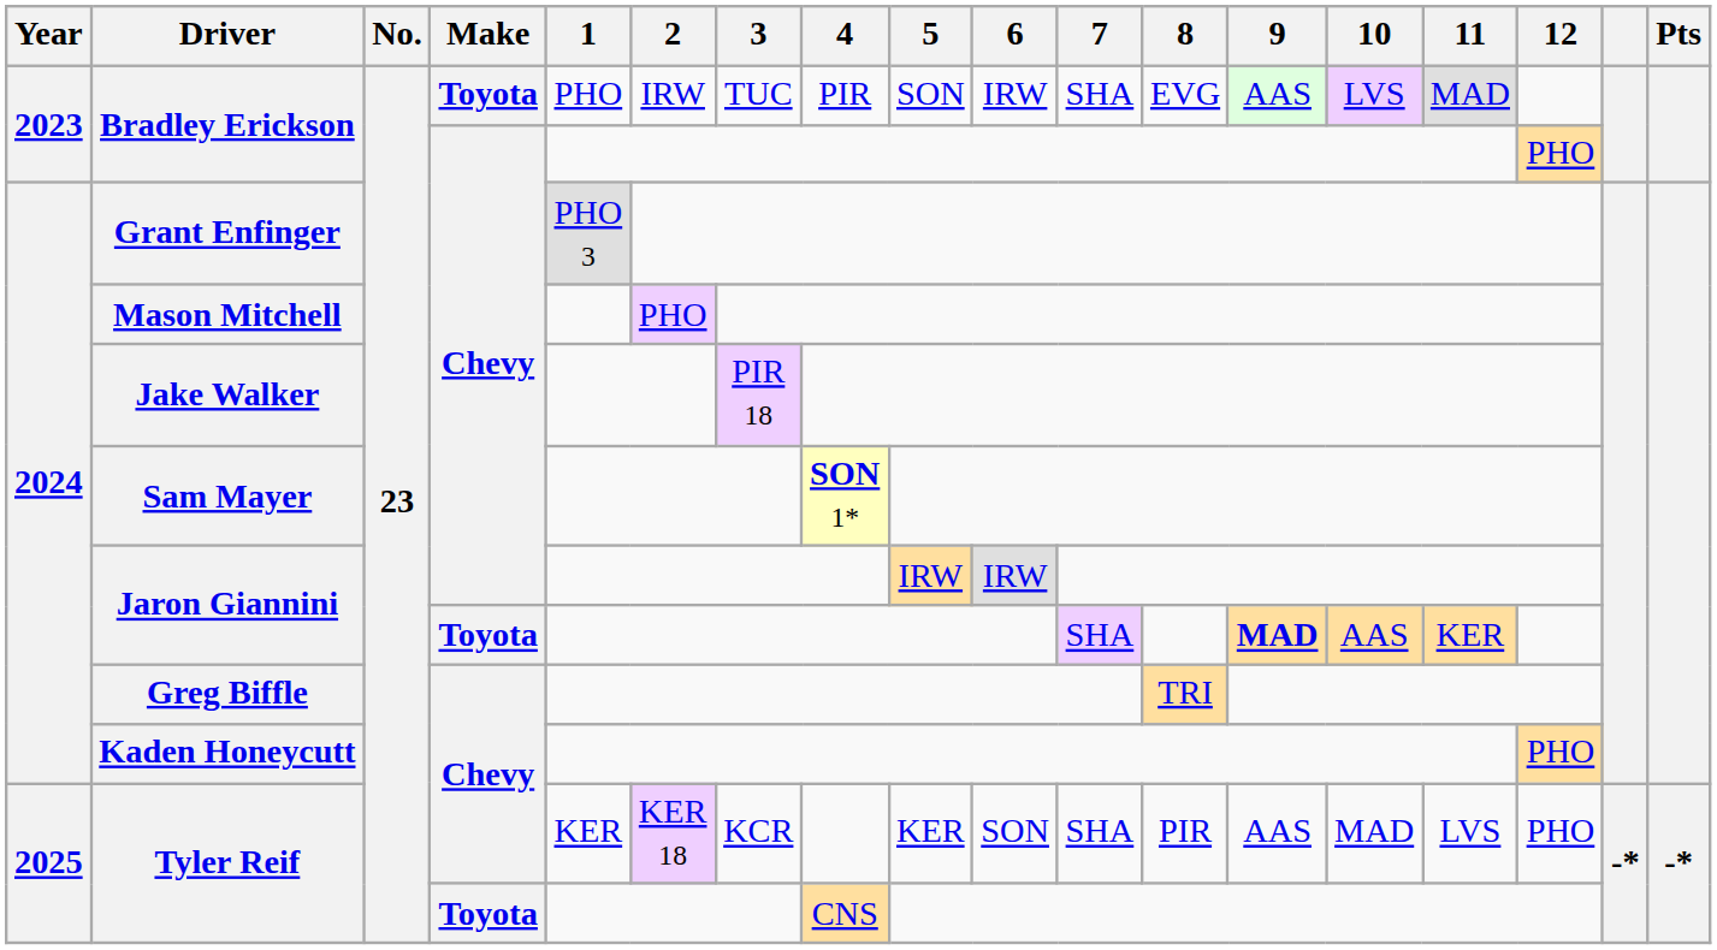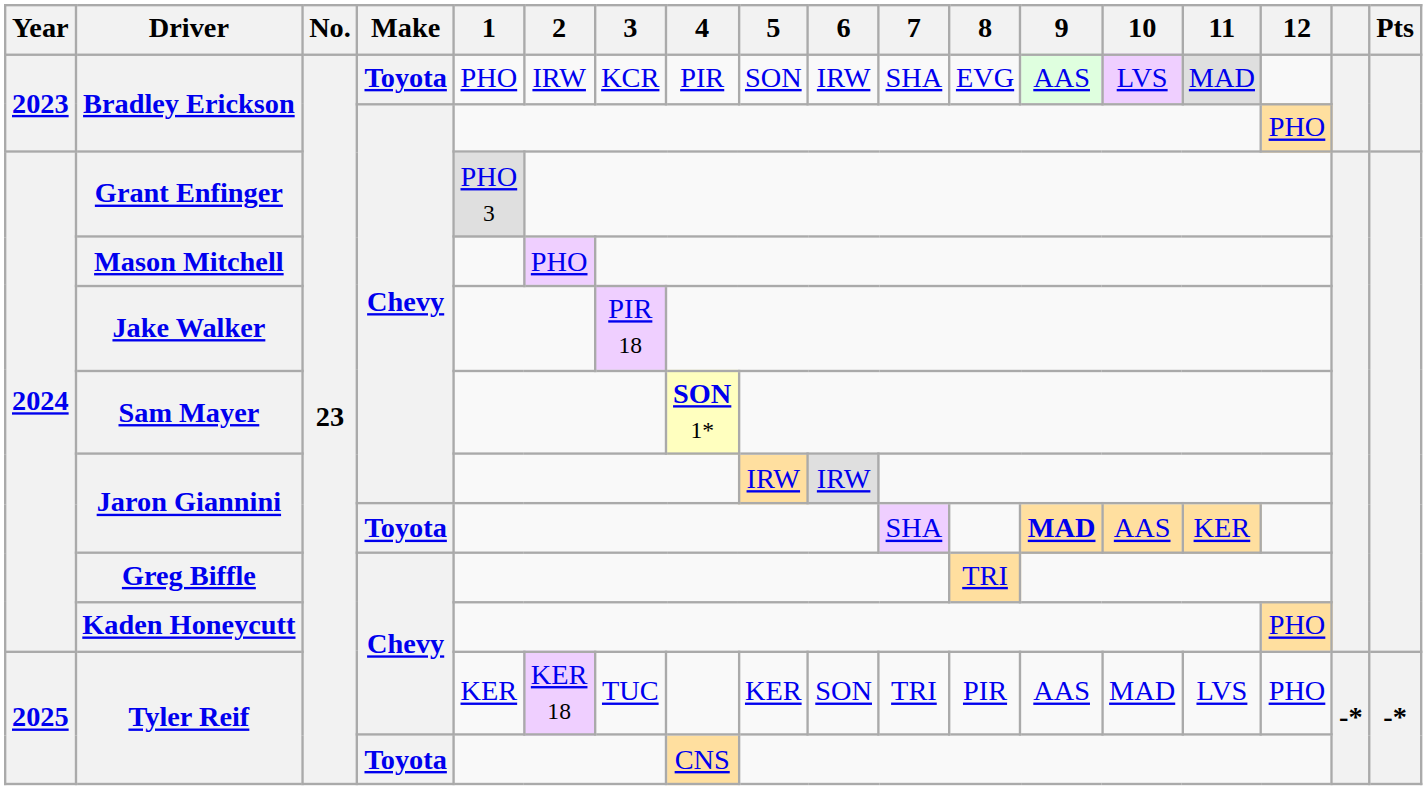 <table class="wikitable" style="text-align:center; font-size:75%">
 <tr>
 <th>Year</th>
 <th>Driver</th>
 <th>No.</th>
 <th>Make</th>
 <th>1</th>
 <th>2</th>
 <th>3</th>
 <th>4</th>
 <th>5</th>
 <th>6</th>
 <th>7</th>
 <th>8</th>
 <th>9</th>
 <th>10</th>
 <th>11</th>
 <th>12</th>
 <th></th>
 <th>Pts</th>
 </tr>
 <tr>
 <th rowspan=2><a href='#'>2023</a></th>
 <th rowspan=2><a href='#'>Bradley Erickson</a></th>
 <th rowspan="12">23</th>
 <th><a href='#'>Toyota</a></th>
 <td><a href='#'>PHO</a></td>
 <td><a href='#'>IRW</a></td>
-<td><a href='#'>TUC</a></td>
+<td><a href='#'>KCR</a></td>
 <td><a href='#'>PIR</a></td>
 <td><a href='#'>SON</a></td>
 <td><a href='#'>IRW</a></td>
 <td><a href='#'>SHA</a></td>
 <td><a href='#'>EVG</a></td>
 <td style="background:#DFFFDF;"><a href='#'>AAS</a><br></td>
 <td style="background:#EFCFFF;"><a href='#'>LVS</a><br></td>
 <td style="background:#DFDFDF;"><a href='#'>MAD</a><br></td>
 <td></td>
 <th rowspan=2></th>
 <th rowspan=2></th>
 </tr>
 <tr>
 <th rowspan=6><a href='#'>Chevy</a></th>
 <td colspan=11></td>
 <td style="background:#FFDF9F;"><a href='#'>PHO</a><br></td>
 </tr>
 <tr>
 <th rowspan=8><a href='#'>2024</a></th>
 <th><a href='#'>Grant Enfinger</a></th>
 <td style="background:#DFDFDF;"><a href='#'>PHO</a><br><small>3</small></td>
 <td colspan=11></td>
 <th rowspan=8></th>
 <th rowspan=8></th>
 </tr>
 <tr>
 <th><a href='#'>Mason Mitchell</a></th>
 <td></td>
 <td style="background:#EFCFFF;"><a href='#'>PHO</a><br></td>
 <td colspan=10></td>
 </tr>
 <tr>
 <th><a href='#'>Jake Walker</a></th>
 <td colspan=2></td>
 <td style="background:#EFCFFF;"><a href='#'>PIR</a><br><small>18</small></td>
 <td colspan=9></td>
 </tr>
 <tr>
 <th><a href='#'>Sam Mayer</a></th>
 <td colspan=3></td>
 <td style="background:#FFFFBF;"><strong><a href='#'>SON</a></strong><br><small>1*</small></td>
 <td colspan=8></td>
 </tr>
 <tr>
 <th rowspan=2><a href='#'>Jaron Giannini</a></th>
 <td colspan=4></td>
 <td style="background:#FFDF9F;"><a href='#'>IRW</a><br></td>
 <td style="background:#DFDFDF;"><a href='#'>IRW</a><br></td>
 <td colspan=6></td>
 </tr>
 <tr>
 <th><a href='#'>Toyota</a></th>
 <td colspan=6></td>
 <td style="background:#EFCFFF;"><a href='#'>SHA</a><br></td>
 <td></td>
 <td style="background:#FFDF9F;"><strong><a href='#'>MAD</a></strong><br></td>
 <td style="background:#FFDF9F;"><a href='#'>AAS</a><br></td>
 <td style="background:#FFDF9F;"><a href='#'>KER</a><br></td>
 <td></td>
 </tr>
 <tr>
 <th><a href='#'>Greg Biffle</a></th>
 <th rowspan=3><a href='#'>Chevy</a></th>
 <td colspan=7></td>
 <td style="background:#FFDF9F;"><a href='#'>TRI</a><br></td>
 <td colspan=4></td>
 </tr>
 <tr>
 <th><a href='#'>Kaden Honeycutt</a></th>
 <td colspan=11></td>
 <td style="background:#FFDF9F;"><a href='#'>PHO</a><br></td>
 </tr>
 <tr>
 <th rowspan="2"><a href='#'>2025</a></th>
 <th rowspan="2"><a href='#'>Tyler Reif</a></th>
 <td><a href='#'>KER</a></td>
 <td style="background:#EFCFFF;"><a href='#'>KER</a><br><small>18</small></td>
-<td><a href='#'>KCR</a></td>
+<td><a href='#'>TUC</a></td>
 <td></td>
 <td><a href='#'>KER</a></td>
 <td><a href='#'>SON</a></td>
-<td><a href='#'>SHA</a></td>
+<td><a href='#'>TRI</a></td>
 <td><a href='#'>PIR</a></td>
 <td><a href='#'>AAS</a></td>
 <td><a href='#'>MAD</a></td>
 <td><a href='#'>LVS</a></td>
 <td><a href='#'>PHO</a></td>
 <th rowspan="2">-*</th>
 <th rowspan="2">-*</th>
 </tr>
 <tr>
 <th><a href='#'>Toyota</a></th>
 <td colspan="3"></td>
 <td style="background:#FFDF9F;"><a href='#'>CNS</a><br></td>
 <td colspan="8"></td>
 </tr>
 </table>
